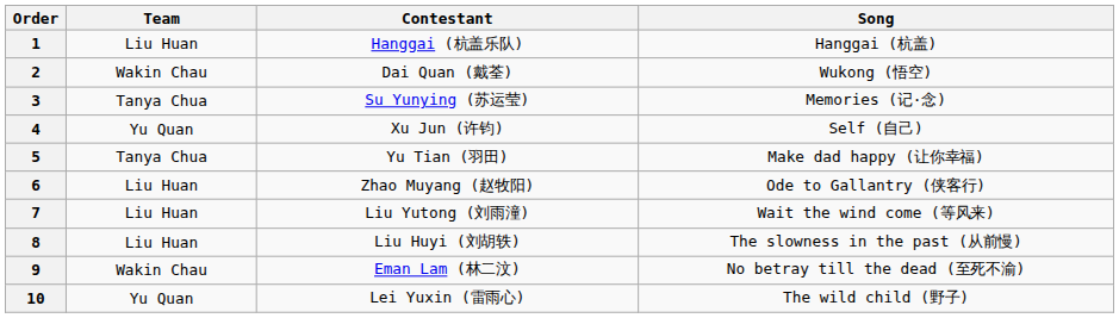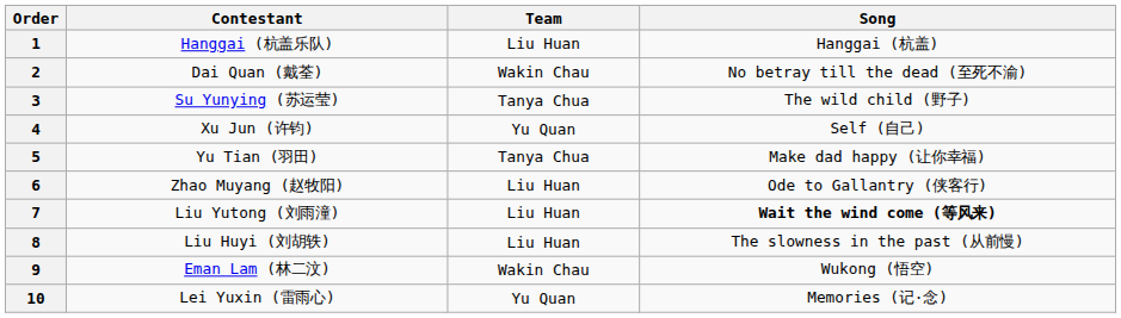 <table class="wikitable" style="width:60%;text-align:center;">
 <tr>
 <th width="1%">Order</th>
+<th width="20%">Contestant</th>
 <th width="10%">Team</th>
-<th width="20%">Contestant</th>
 <th width="25%">Song</th>
 </tr>
 <tr>
 <th>1</th>
+<td><a href='#'>Hanggai</a> (杭盖乐队)</td>
 <td>Liu Huan</td>
-<td><a href='#'>Hanggai</a> (杭盖乐队)</td>
 <td>Hanggai (杭盖)</td>
 </tr>
 <tr>
 <th>2</th>
+<td>Dai Quan (戴荃)</td>
 <td>Wakin Chau</td>
-<td>Dai Quan (戴荃)</td>
-<td>Wukong (悟空)</td>
+<td>No betray till the dead (至死不渝)</td>
 </tr>
 <tr>
 <th>3</th>
+<td><a href='#'>Su Yunying</a> (苏运莹)</td>
 <td>Tanya Chua</td>
-<td><a href='#'>Su Yunying</a> (苏运莹)</td>
-<td>Memories (记·念)</td>
+<td>The wild child (野子)</td>
 </tr>
 <tr>
 <th>4</th>
+<td>Xu Jun (许钧)</td>
 <td>Yu Quan</td>
-<td>Xu Jun (许钧)</td>
 <td>Self (自己)</td>
 </tr>
 <tr>
 <th>5</th>
+<td>Yu Tian (羽田)</td>
 <td>Tanya Chua</td>
-<td>Yu Tian (羽田)</td>
 <td>Make dad happy (让你幸福)</td>
 </tr>
 <tr>
 <th>6</th>
+<td>Zhao Muyang (赵牧阳)</td>
 <td>Liu Huan</td>
-<td>Zhao Muyang (赵牧阳)</td>
 <td>Ode to Gallantry (侠客行)</td>
 </tr>
 <tr>
 <th>7</th>
+<td>Liu Yutong (刘雨潼)</td>
 <td>Liu Huan</td>
-<td>Liu Yutong (刘雨潼)</td>
-<td>Wait the wind come (等风来)</td>
+<td><strong>Wait the wind come (等风来)</strong></td>
 </tr>
 <tr>
 <th>8</th>
+<td>Liu Huyi (刘胡轶)</td>
 <td>Liu Huan</td>
-<td>Liu Huyi (刘胡轶)</td>
 <td>The slowness in the past (从前慢)</td>
 </tr>
 <tr>
 <th>9</th>
+<td><a href='#'>Eman Lam</a> (林二汶)</td>
 <td>Wakin Chau</td>
-<td><a href='#'>Eman Lam</a> (林二汶)</td>
-<td>No betray till the dead (至死不渝)</td>
+<td>Wukong (悟空)</td>
 </tr>
 <tr>
 <th>10</th>
+<td>Lei Yuxin (雷雨心)</td>
 <td>Yu Quan</td>
-<td>Lei Yuxin (雷雨心)</td>
-<td>The wild child (野子)</td>
+<td>Memories (记·念)</td>
 </tr>
 </table>
